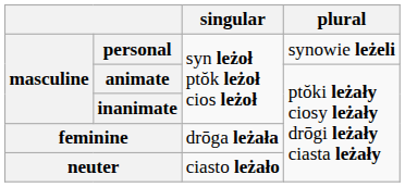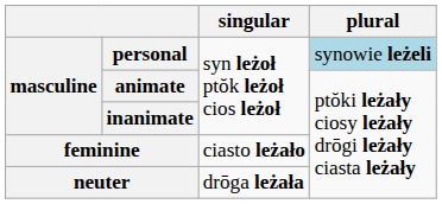 <table class="wikitable">
 <tr>
 <th colspan="2"></th>
 <th><strong>singular</strong></th>
 <th><strong>plural</strong></th>
 </tr>
 <tr>
 <th rowspan="3"><strong>masculine</strong></th>
 <th>personal</th>
 <td rowspan="3">syn <strong>leżoł</strong><br>ptŏk <strong>leżoł</strong><br>cios <strong>leżoł</strong></td>
-<td>synowie <strong>leżeli</strong></td>
+<td style="background: lightblue;">synowie <strong>leżeli</strong></td>
 </tr>
 <tr>
 <th>animate</th>
 <td rowspan="4">ptŏki <strong>leżały</strong><br>ciosy <strong>leżały</strong><br>drōgi <strong>leżały</strong><br>ciasta <strong>leżały</strong></td>
 </tr>
 <tr>
 <th>inanimate</th>
 </tr>
 <tr>
 <th colspan="2"><strong>feminine</strong></th>
-<td>drōga <strong>leżała</strong></td>
+<td>ciasto <strong>leżało</strong></td>
 </tr>
 <tr>
 <th colspan="2"><strong>neuter</strong></th>
-<td>ciasto <strong>leżało</strong></td>
+<td>drōga <strong>leżała</strong></td>
 </tr>
 </table>
